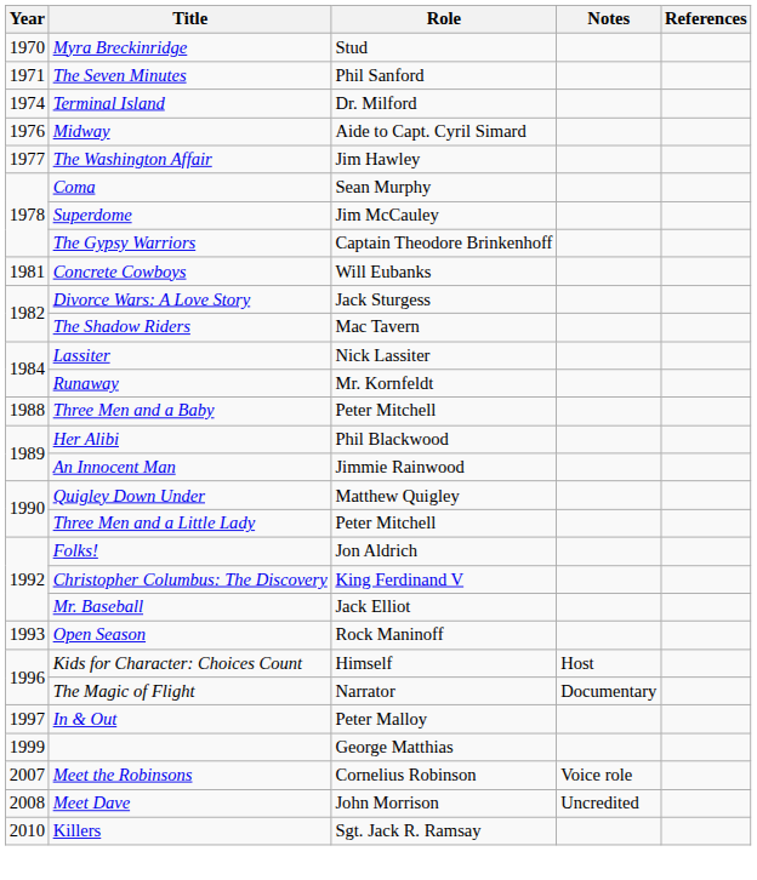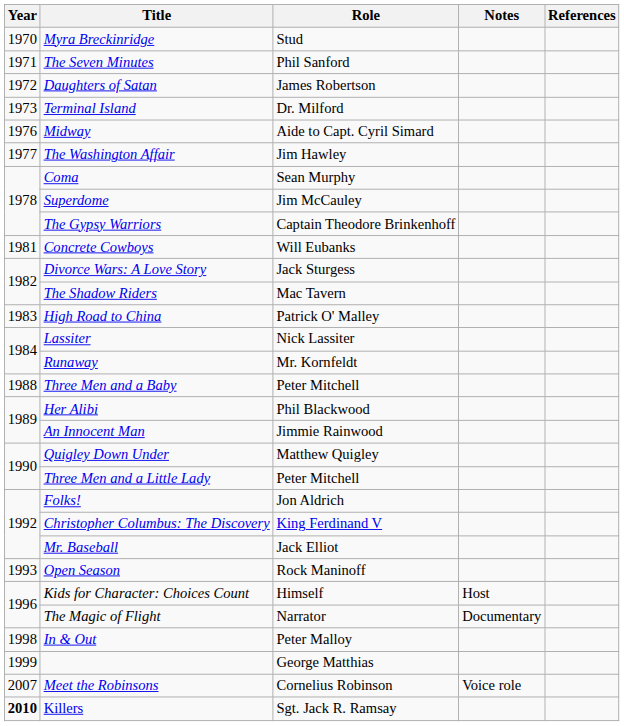 <table class="wikitable sortable">
 <tr>
 <th>Year</th>
 <th>Title</th>
 <th>Role</th>
 <th class="unsortable">Notes</th>
 <th>References</th>
 </tr>
 <tr>
 <td>1970</td>
 <td><em><a href='#'>Myra Breckinridge</a></em></td>
 <td>Stud</td>
 <td></td>
 <td></td>
 </tr>
 <tr>
 <td>1971</td>
 <td><a href='#'><em>The Seven Minutes</em></a></td>
 <td>Phil Sanford</td>
 <td></td>
 <td></td>
 </tr>
 <tr>
-<td>1974</td>
+<td>1972</td>
+<td><em><a href='#'>Daughters of Satan</a></em></td>
+<td>James Robertson</td>
+<td></td>
+<td></td>
+</tr>
+<tr>
+<td>1973</td>
 <td><em><a href='#'>Terminal Island</a></em></td>
 <td>Dr. Milford</td>
 <td></td>
 <td></td>
 </tr>
 <tr>
 <td>1976</td>
 <td><em><a href='#'>Midway</a></em></td>
 <td>Aide to Capt. Cyril Simard</td>
 <td></td>
 <td></td>
 </tr>
 <tr>
 <td>1977</td>
 <td><em><a href='#'>The Washington Affair</a></em></td>
 <td>Jim Hawley</td>
 <td></td>
 <td></td>
 </tr>
 <tr>
 <td rowspan="3">1978</td>
 <td><em><a href='#'>Coma</a></em></td>
 <td>Sean Murphy</td>
 <td></td>
 <td></td>
 </tr>
 <tr>
 <td><em><a href='#'>Superdome</a></em></td>
 <td>Jim McCauley</td>
 <td></td>
 <td></td>
 </tr>
 <tr>
 <td><em><a href='#'>The Gypsy Warriors</a></em></td>
 <td>Captain Theodore Brinkenhoff</td>
 <td></td>
 <td></td>
 </tr>
 <tr>
 <td>1981</td>
 <td><em><a href='#'>Concrete Cowboys</a></em></td>
 <td>Will Eubanks</td>
 <td></td>
 <td></td>
 </tr>
 <tr>
 <td rowspan="2">1982</td>
 <td><em><a href='#'>Divorce Wars: A Love Story</a></em></td>
 <td>Jack Sturgess</td>
 <td></td>
 <td></td>
 </tr>
 <tr>
 <td><em><a href='#'>The Shadow Riders</a></em></td>
 <td>Mac Tavern</td>
+<td></td>
+<td></td>
+</tr>
+<tr>
+<td>1983</td>
+<td><em><a href='#'>High Road to China</a></em></td>
+<td>Patrick O' Malley</td>
 <td></td>
 <td></td>
 </tr>
 <tr>
 <td rowspan="2">1984</td>
 <td><em><a href='#'>Lassiter</a></em></td>
 <td>Nick Lassiter</td>
 <td></td>
 <td></td>
 </tr>
 <tr>
 <td><em><a href='#'>Runaway</a></em></td>
 <td>Mr. Kornfeldt</td>
 <td></td>
 <td></td>
 </tr>
 <tr>
 <td>1988</td>
 <td><em><a href='#'>Three Men and a Baby</a></em></td>
 <td>Peter Mitchell</td>
 <td></td>
 <td></td>
 </tr>
 <tr>
 <td rowspan="2">1989</td>
 <td><em><a href='#'>Her Alibi</a></em></td>
 <td>Phil Blackwood</td>
 <td></td>
 <td></td>
 </tr>
 <tr>
 <td><em><a href='#'>An Innocent Man</a></em></td>
 <td>Jimmie Rainwood</td>
 <td></td>
 <td></td>
 </tr>
 <tr>
 <td rowspan="2">1990</td>
 <td><em><a href='#'>Quigley Down Under</a></em></td>
 <td>Matthew Quigley</td>
 <td></td>
 <td></td>
 </tr>
 <tr>
 <td><em><a href='#'>Three Men and a Little Lady</a></em></td>
 <td>Peter Mitchell</td>
 <td></td>
 <td></td>
 </tr>
 <tr>
 <td rowspan="3">1992</td>
 <td><em><a href='#'>Folks!</a></em></td>
 <td>Jon Aldrich</td>
 <td></td>
 <td></td>
 </tr>
 <tr>
 <td><em><a href='#'>Christopher Columbus: The Discovery</a></em></td>
 <td><a href='#'>King Ferdinand V</a></td>
 <td></td>
 <td></td>
 </tr>
 <tr>
 <td><em><a href='#'>Mr. Baseball</a></em></td>
 <td>Jack Elliot</td>
 <td></td>
 <td></td>
 </tr>
 <tr>
 <td>1993</td>
 <td><em><a href='#'>Open Season</a></em></td>
 <td>Rock Maninoff</td>
 <td></td>
 <td></td>
 </tr>
 <tr>
 <td rowspan="2">1996</td>
 <td><em>Kids for Character: Choices Count</em></td>
 <td>Himself</td>
 <td>Host</td>
 <td></td>
 </tr>
 <tr>
 <td><em>The Magic of Flight</em></td>
 <td>Narrator</td>
 <td>Documentary</td>
 <td></td>
 </tr>
 <tr>
-<td>1997</td>
+<td>1998</td>
 <td><em><a href='#'>In & Out</a></em></td>
 <td>Peter Malloy</td>
 <td></td>
 <td></td>
 </tr>
 <tr>
 <td>1999</td>
 <td><em></em></td>
 <td>George Matthias</td>
 <td></td>
 <td></td>
 </tr>
 <tr>
 <td>2007</td>
 <td><em><a href='#'>Meet the Robinsons</a></em></td>
 <td>Cornelius Robinson</td>
 <td>Voice role</td>
 <td></td>
 </tr>
 <tr>
-<td>2008</td>
-<td><em><a href='#'>Meet Dave</a></em></td>
-<td>John Morrison</td>
-<td>Uncredited</td>
-<td></td>
-</tr>
-<tr>
-<td>2010</td>
+<td><strong>2010</strong></td>
 <td><em><a href='#'></em>Killers<em></a></em></td>
 <td>Sgt. Jack R. Ramsay</td>
 <td></td>
 <td></td>
 </tr>
 </table>
